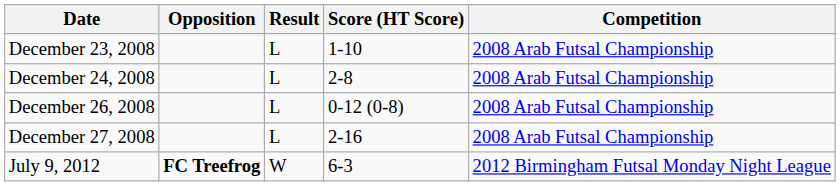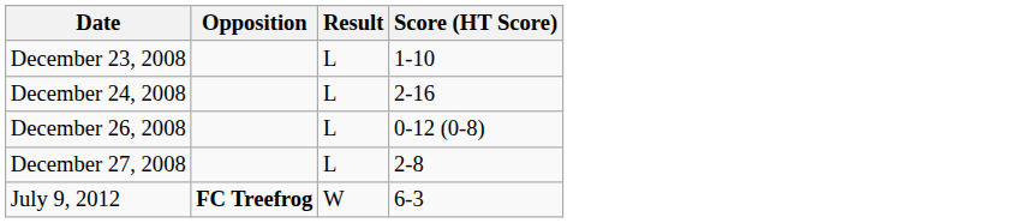 <table class="wikitable" style="text-align: left;">
 <tr>
 <th>Date</th>
 <th>Opposition</th>
 <th>Result</th>
 <th>Score (HT Score)</th>
-<th>Competition</th>
 </tr>
 <tr>
 <td>December 23, 2008</td>
 <td></td>
 <td>L</td>
 <td>1-10</td>
-<td><a href='#'>2008 Arab Futsal Championship</a></td>
 </tr>
 <tr>
 <td>December 24, 2008</td>
 <td></td>
 <td>L</td>
-<td>2-8</td>
-<td><a href='#'>2008 Arab Futsal Championship</a></td>
+<td>2-16</td>
 </tr>
 <tr>
 <td>December 26, 2008</td>
 <td></td>
 <td>L</td>
 <td>0-12 (0-8)</td>
-<td><a href='#'>2008 Arab Futsal Championship</a></td>
 </tr>
 <tr>
 <td>December 27, 2008</td>
 <td></td>
 <td>L</td>
-<td>2-16</td>
-<td><a href='#'>2008 Arab Futsal Championship</a></td>
+<td>2-8</td>
 </tr>
 <tr>
 <td>July 9, 2012</td>
 <td><strong>FC Treefrog</strong></td>
 <td>W</td>
 <td>6-3</td>
-<td><a href='#'>2012 Birmingham Futsal Monday Night League</a></td>
 </tr>
 </table>
